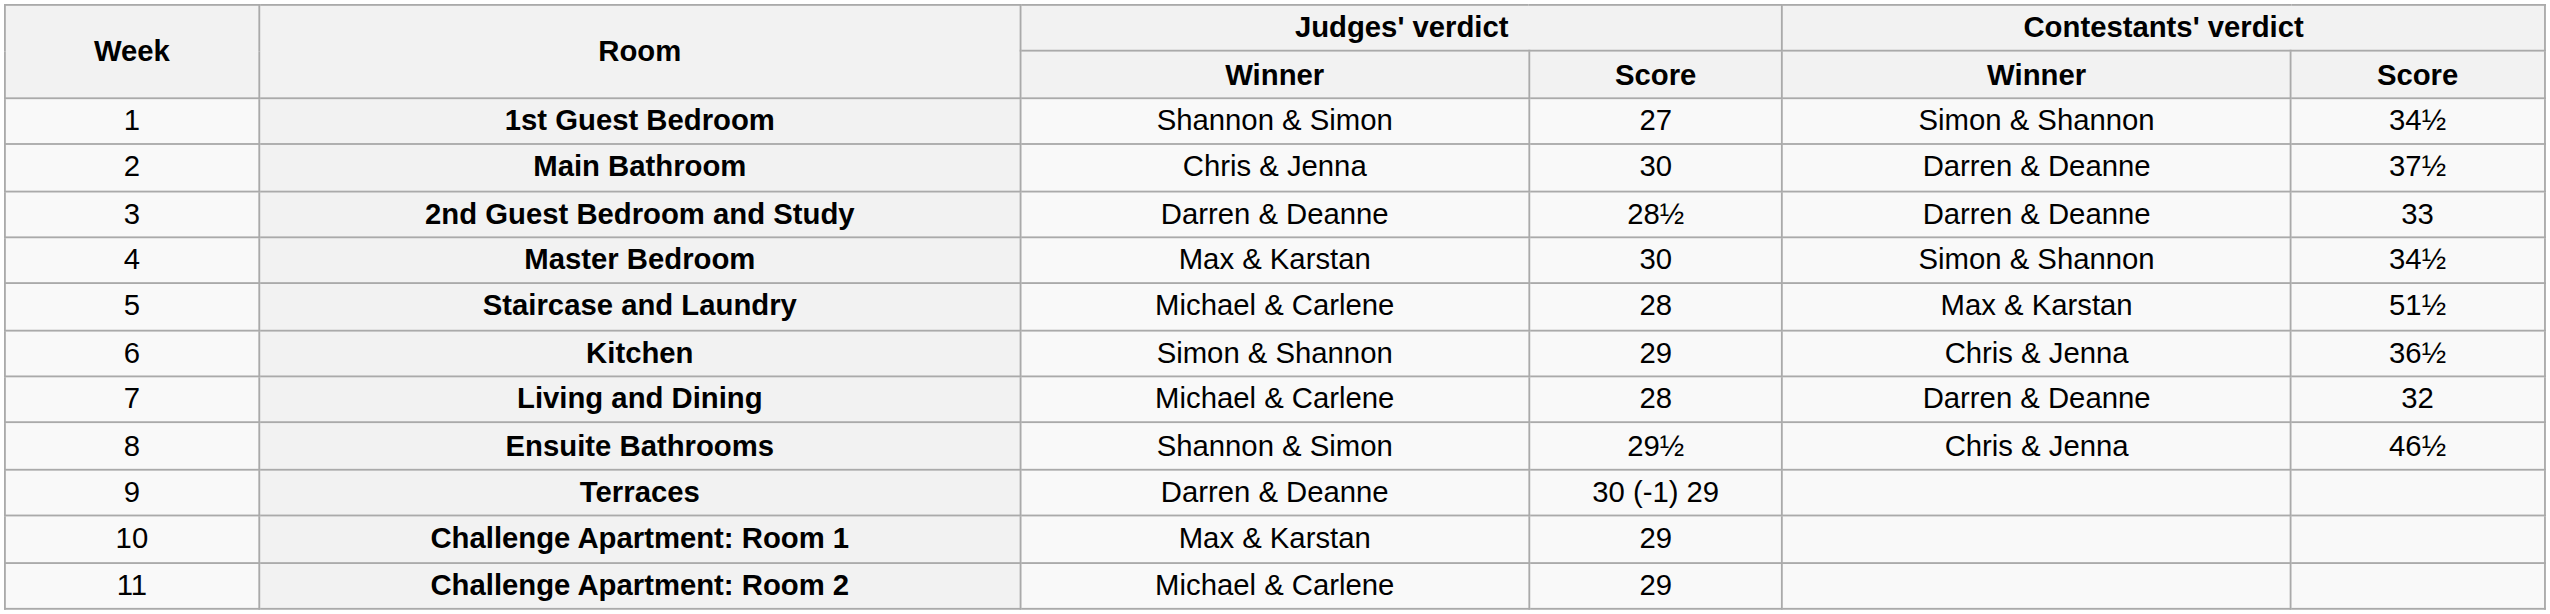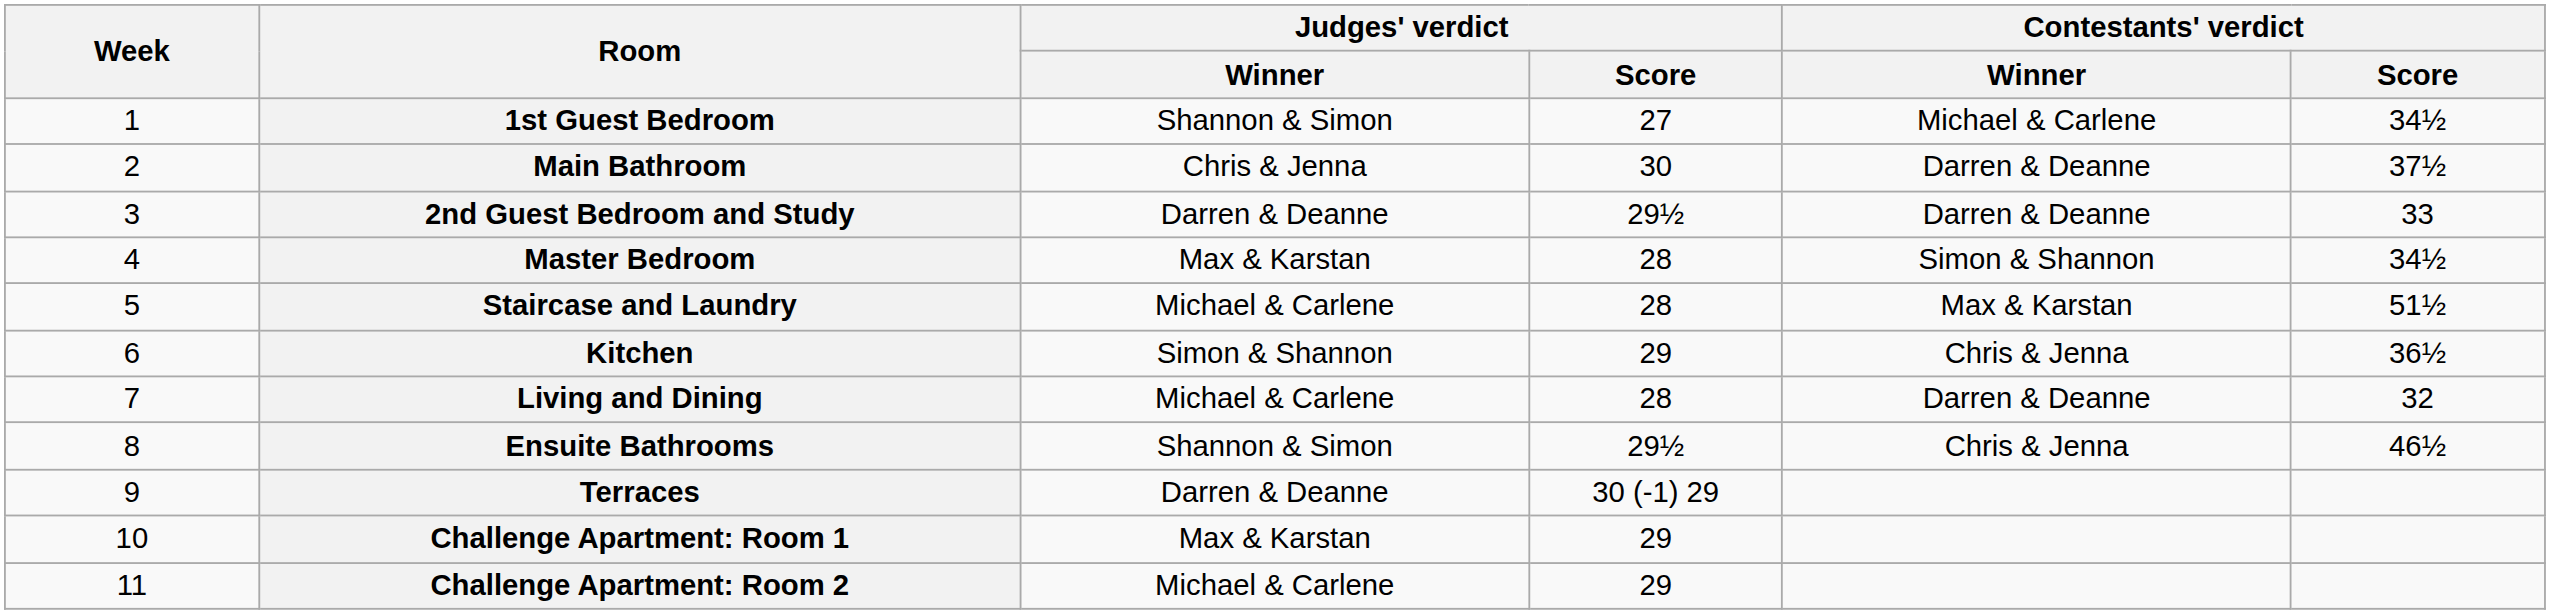 <table class="wikitable plainrowheaders" style="text-align:center; width:70%;" |>
 <tr>
 <th scope="col" rowspan="2" style="width:05%;">Week</th>
 <th scope="col" rowspan="2" style="width:15%;">Room</th>
 <th scope="col" colspan="2" style="width:20%;">Judges' verdict</th>
 <th scope="col" colspan="2" style="width:20%;">Contestants' verdict</th>
 </tr>
 <tr>
 <th scope="col" style="width:10%;">Winner</th>
 <th scope="col" style="width:05%;">Score</th>
 <th scope="col" style="width:10%;">Winner</th>
 <th scope="col" style="width:05%;">Score</th>
 </tr>
 <tr>
 <td>1</td>
 <th scope="row" style="text-align:center">1st Guest Bedroom</th>
 <td>Shannon & Simon</td>
 <td>27</td>
-<td>Simon & Shannon</td>
+<td>Michael & Carlene</td>
 <td>34½</td>
 </tr>
 <tr>
 <td>2</td>
 <th scope="row" style="text-align:center">Main Bathroom</th>
 <td>Chris & Jenna</td>
 <td>30</td>
 <td>Darren & Deanne</td>
 <td>37½</td>
 </tr>
 <tr>
 <td>3</td>
 <th scope="row" style="text-align:center">2nd Guest Bedroom and Study</th>
 <td>Darren & Deanne</td>
-<td>28½</td>
+<td>29½</td>
 <td>Darren & Deanne</td>
 <td>33</td>
 </tr>
 <tr>
 <td>4</td>
 <th scope="row" style="text-align:center">Master Bedroom</th>
 <td>Max & Karstan</td>
-<td>30</td>
+<td>28</td>
 <td>Simon & Shannon</td>
 <td>34½</td>
 </tr>
 <tr>
 <td>5</td>
 <th scope="row" style="text-align:center">Staircase and Laundry</th>
 <td>Michael & Carlene</td>
 <td>28</td>
 <td>Max & Karstan</td>
 <td>51½</td>
 </tr>
 <tr>
 <td>6</td>
 <th scope="row" style="text-align:center">Kitchen</th>
 <td>Simon & Shannon</td>
 <td>29</td>
 <td>Chris & Jenna</td>
 <td>36½</td>
 </tr>
 <tr>
 <td>7</td>
 <th scope="row" style="text-align:center">Living and Dining</th>
 <td>Michael & Carlene</td>
 <td>28</td>
 <td>Darren & Deanne</td>
 <td>32</td>
 </tr>
 <tr>
 <td>8</td>
 <th scope="row" style="text-align:center">Ensuite Bathrooms</th>
 <td>Shannon & Simon</td>
 <td>29½</td>
 <td>Chris & Jenna</td>
 <td>46½</td>
 </tr>
 <tr>
 <td>9</td>
 <th scope="row" style="text-align:center">Terraces</th>
 <td>Darren & Deanne</td>
 <td>30 (-1) 29</td>
 <td></td>
 <td></td>
 </tr>
 <tr>
 <td>10</td>
 <th scope="row" style="text-align:center">Challenge Apartment: Room 1</th>
 <td>Max & Karstan</td>
 <td>29</td>
 <td></td>
 <td></td>
 </tr>
 <tr>
 <td>11</td>
 <th scope="row" style="text-align:center">Challenge Apartment: Room 2</th>
 <td>Michael & Carlene</td>
 <td>29</td>
 <td></td>
 <td></td>
 </tr>
 </table>
